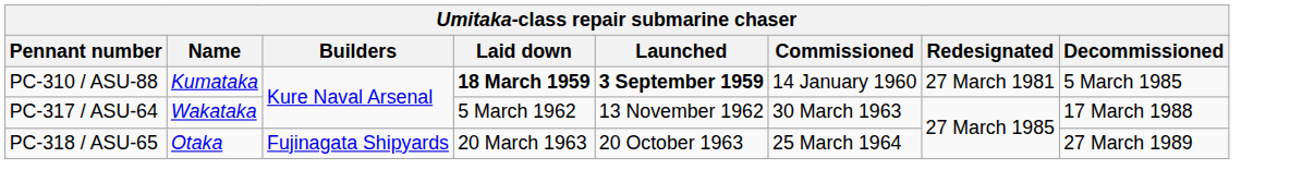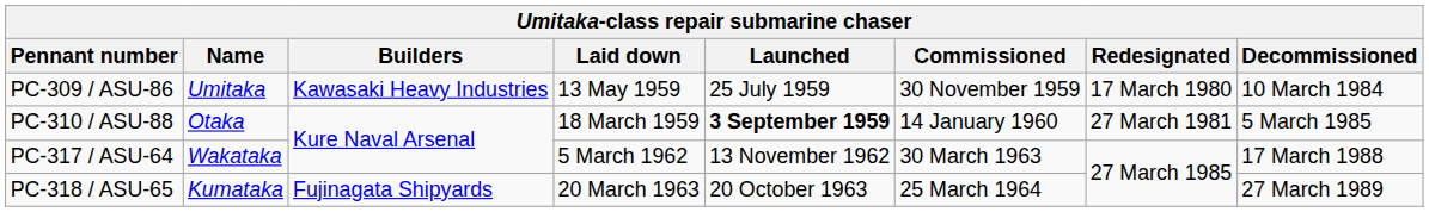 <table class="wikitable">
 <tr>
 <th colspan="8"><em>Umitaka</em>-class repair submarine chaser</th>
 </tr>
 <tr>
 <th>Pennant number</th>
 <th>Name</th>
 <th>Builders</th>
 <th>Laid down</th>
 <th>Launched</th>
 <th>Commissioned</th>
 <th>Redesignated</th>
 <th>Decommissioned</th>
 </tr>
 <tr>
+<td>PC-309 / ASU-86</td>
+<td><em><a href='#'>Umitaka</a></em></td>
+<td><a href='#'>Kawasaki Heavy Industries</a></td>
+<td>13 May 1959</td>
+<td>25 July 1959</td>
+<td>30 November 1959</td>
+<td>17 March 1980</td>
+<td>10 March 1984</td>
+</tr>
+<tr>
 <td>PC-310 / ASU-88</td>
-<td><em><a href='#'>Kumataka</a></em></td>
+<td><a href='#'><em>Otaka</em></a></td>
 <td rowspan="2"><a href='#'>Kure Naval Arsenal</a></td>
-<td><strong>18 March 1959</strong></td>
+<td>18 March 1959</td>
 <td><strong>3 September 1959</strong></td>
 <td>14 January 1960</td>
 <td>27 March 1981</td>
 <td>5 March 1985</td>
 </tr>
 <tr>
 <td>PC-317 / ASU-64</td>
 <td><em><a href='#'>Wakataka</a></em></td>
 <td>5 March 1962</td>
 <td>13 November 1962</td>
 <td>30 March 1963</td>
 <td rowspan="2">27 March 1985</td>
 <td>17 March 1988</td>
 </tr>
 <tr>
 <td>PC-318 / ASU-65</td>
-<td><a href='#'><em>Otaka</em></a></td>
+<td><em><a href='#'>Kumataka</a></em></td>
 <td><a href='#'>Fujinagata Shipyards</a></td>
 <td>20 March 1963</td>
 <td>20 October 1963</td>
 <td>25 March 1964</td>
 <td>27 March 1989</td>
 </tr>
 </table>
